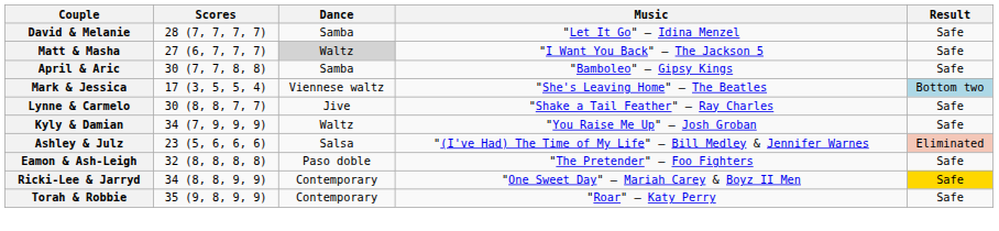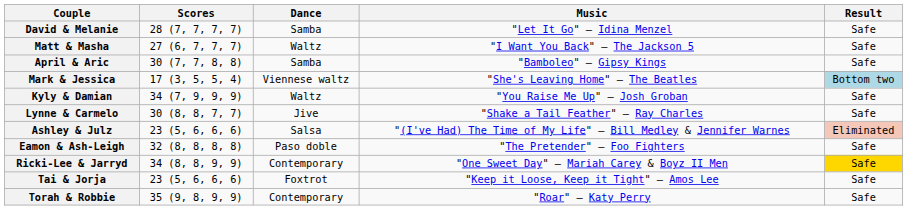 <table class="wikitable sortable" style="text-align:center; width: 90%">
 <tr>
 <th scope="col">Couple</th>
 <th scope="col">Scores</th>
 <th scope="col" class="unsortable">Dance</th>
 <th scope="col" class="unsortable">Music</th>
 <th scope="col" class="unsortable">Result</th>
 </tr>
 <tr>
 <th scope="row">David & Melanie</th>
 <td>28 (7, 7, 7, 7)</td>
 <td>Samba</td>
 <td>"<a href='#'>Let It Go</a>" — <a href='#'>Idina Menzel</a></td>
 <td>Safe</td>
 </tr>
 <tr>
 <th scope="row">Matt & Masha</th>
 <td>27 (6, 7, 7, 7)</td>
-<td style="background: lightgrey;">Waltz</td>
+<td>Waltz</td>
 <td>"<a href='#'>I Want You Back</a>" — <a href='#'>The Jackson 5</a></td>
 <td>Safe</td>
 </tr>
 <tr>
 <th scope="row">April & Aric</th>
 <td>30 (7, 7, 8, 8)</td>
 <td>Samba</td>
 <td>"<a href='#'>Bamboleo</a>" — <a href='#'>Gipsy Kings</a></td>
 <td>Safe</td>
 </tr>
 <tr>
 <th scope="row">Mark & Jessica</th>
 <td>17 (3, 5, 5, 4)</td>
 <td>Viennese waltz</td>
 <td>"<a href='#'>She's Leaving Home</a>" — <a href='#'>The Beatles</a></td>
 <td bgcolor="lightblue">Bottom two</td>
 </tr>
 <tr>
+<th scope="row">Kyly & Damian</th>
+<td>34 (7, 9, 9, 9)</td>
+<td>Waltz</td>
+<td>"<a href='#'>You Raise Me Up</a>" – <a href='#'>Josh Groban</a></td>
+<td>Safe</td>
+</tr>
+<tr>
 <th scope="row">Lynne & Carmelo</th>
 <td>30 (8, 8, 7, 7)</td>
 <td>Jive</td>
 <td>"<a href='#'>Shake a Tail Feather</a>" — <a href='#'>Ray Charles</a></td>
-<td>Safe</td>
-</tr>
-<tr>
-<th scope="row">Kyly & Damian</th>
-<td>34 (7, 9, 9, 9)</td>
-<td>Waltz</td>
-<td>"<a href='#'>You Raise Me Up</a>" – <a href='#'>Josh Groban</a></td>
 <td>Safe</td>
 </tr>
 <tr>
 <th scope="row">Ashley & Julz</th>
 <td>23 (5, 6, 6, 6)</td>
 <td>Salsa</td>
 <td>"<a href='#'>(I've Had) The Time of My Life</a>" — <a href='#'>Bill Medley</a> & <a href='#'>Jennifer Warnes</a></td>
 <td bgcolor="f4c7b8">Eliminated</td>
 </tr>
 <tr>
 <th scope="row">Eamon & Ash-Leigh</th>
 <td>32 (8, 8, 8, 8)</td>
 <td>Paso doble</td>
 <td>"<a href='#'>The Pretender</a>" — <a href='#'>Foo Fighters</a></td>
 <td>Safe</td>
 </tr>
 <tr>
 <th scope="row">Ricki-Lee & Jarryd</th>
 <td>34 (8, 8, 9, 9)</td>
 <td>Contemporary</td>
 <td>"<a href='#'>One Sweet Day</a>" — <a href='#'>Mariah Carey</a> & <a href='#'>Boyz II Men</a></td>
 <td style="background: gold;">Safe</td>
 </tr>
 <tr>
+<th scope="row">Tai & Jorja</th>
+<td>23 (5, 6, 6, 6)</td>
+<td>Foxtrot</td>
+<td>"<a href='#'>Keep it Loose, Keep it Tight</a>" — <a href='#'>Amos Lee</a></td>
+<td>Safe</td>
+</tr>
+<tr>
 <th scope="row">Torah & Robbie</th>
 <td>35 (9, 8, 9, 9)</td>
 <td>Contemporary</td>
 <td>"<a href='#'>Roar</a>" — <a href='#'>Katy Perry</a></td>
 <td>Safe</td>
 </tr>
 </table>
